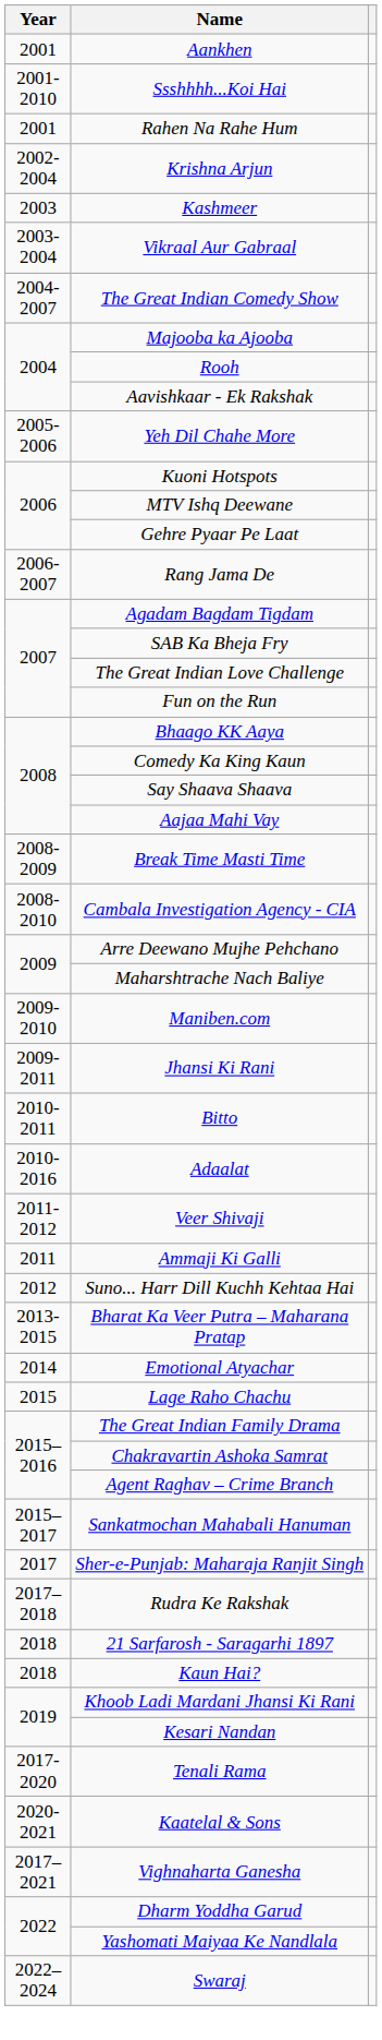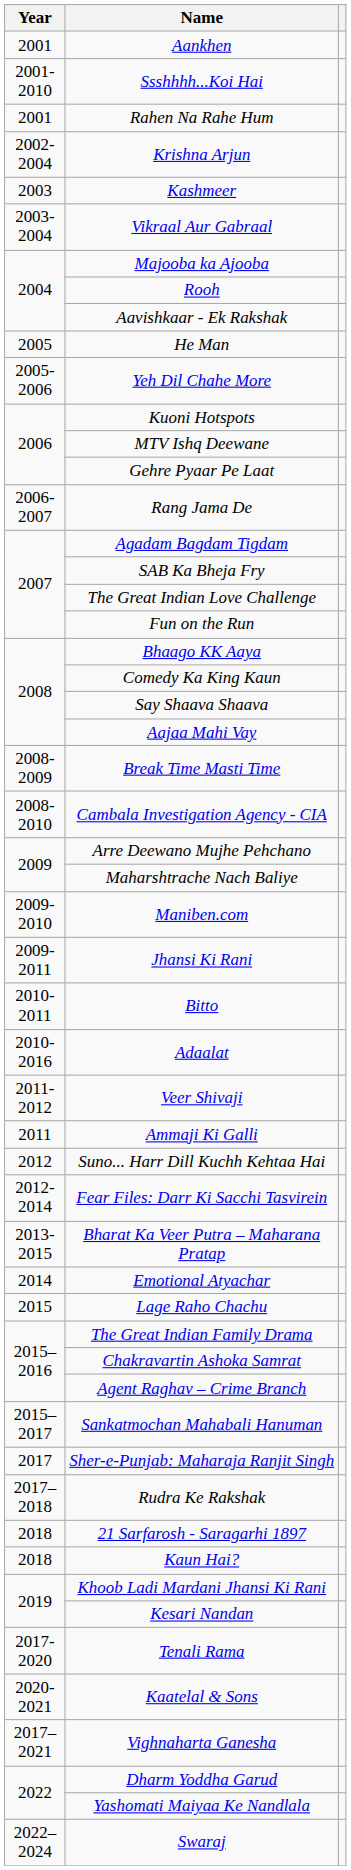 <table class="wikitable" style="text-align:center;">
 <tr>
 <th style="width:50px;">Year</th>
 <th style="width:250px;">Name</th>
 <th scope="col" class="unsortable"></th>
 </tr>
 <tr>
 <td>2001</td>
 <td><em><a href='#'>Aankhen</a></em></td>
 <td></td>
 </tr>
 <tr>
 <td>2001-2010</td>
 <td><em><a href='#'>Ssshhhh...Koi Hai</a></em></td>
 <td></td>
 </tr>
 <tr>
 <td>2001</td>
 <td><em>Rahen Na Rahe Hum</em></td>
 <td></td>
 </tr>
 <tr>
 <td>2002-2004</td>
 <td><em><a href='#'>Krishna Arjun</a></em></td>
 <td></td>
 </tr>
 <tr>
 <td>2003</td>
 <td><em><a href='#'>Kashmeer</a></em></td>
 <td></td>
 </tr>
 <tr>
 <td>2003-2004</td>
 <td><em><a href='#'>Vikraal Aur Gabraal</a></em></td>
 <td></td>
 </tr>
 <tr>
-<td>2004-2007</td>
-<td><em><a href='#'>The Great Indian Comedy Show</a></em></td>
-<td></td>
-</tr>
-<tr>
 <td rowspan="3">2004</td>
 <td><em><a href='#'>Majooba ka Ajooba</a></em></td>
 <td></td>
 </tr>
 <tr>
 <td><em><a href='#'>Rooh</a></em></td>
 <td></td>
 </tr>
 <tr>
 <td><em>Aavishkaar - Ek Rakshak</em></td>
+<td></td>
+</tr>
+<tr>
+<td>2005</td>
+<td><em>He Man</em></td>
 <td></td>
 </tr>
 <tr>
 <td>2005-2006</td>
 <td><em><a href='#'>Yeh Dil Chahe More</a></em></td>
 <td></td>
 </tr>
 <tr>
 <td rowspan="3">2006</td>
 <td><em>Kuoni Hotspots</em></td>
 <td></td>
 </tr>
 <tr>
 <td><em>MTV Ishq Deewane</em></td>
 <td></td>
 </tr>
 <tr>
 <td><em>Gehre Pyaar Pe Laat</em></td>
 <td></td>
 </tr>
 <tr>
 <td>2006-2007</td>
 <td><em>Rang Jama De</em></td>
 <td></td>
 </tr>
 <tr>
 <td rowspan="4">2007</td>
 <td><em><a href='#'>Agadam Bagdam Tigdam</a></em></td>
 <td></td>
 </tr>
 <tr>
 <td><em>SAB Ka Bheja Fry</em></td>
 <td></td>
 </tr>
 <tr>
 <td><em>The Great Indian Love Challenge</em></td>
 <td></td>
 </tr>
 <tr>
 <td><em>Fun on the Run</em></td>
 <td></td>
 </tr>
 <tr>
 <td rowspan="4">2008</td>
 <td><em><a href='#'>Bhaago KK Aaya</a></em></td>
 <td></td>
 </tr>
 <tr>
 <td><em>Comedy Ka King Kaun</em></td>
 <td></td>
 </tr>
 <tr>
 <td><em>Say Shaava Shaava</em></td>
 <td></td>
 </tr>
 <tr>
 <td><em><a href='#'>Aajaa Mahi Vay</a></em></td>
 <td></td>
 </tr>
 <tr>
 <td>2008-2009</td>
 <td><em><a href='#'>Break Time Masti Time</a></em></td>
 <td></td>
 </tr>
 <tr>
 <td>2008-2010</td>
 <td><em><a href='#'>Cambala Investigation Agency - CIA</a></em></td>
 <td></td>
 </tr>
 <tr>
 <td rowspan="2">2009</td>
 <td><em>Arre Deewano Mujhe Pehchano</em></td>
 <td></td>
 </tr>
 <tr>
 <td><em>Maharshtrache Nach Baliye</em></td>
 <td></td>
 </tr>
 <tr>
 <td>2009-2010</td>
 <td><em><a href='#'>Maniben.com</a></em></td>
 <td></td>
 </tr>
 <tr>
 <td>2009-2011</td>
 <td><em><a href='#'>Jhansi Ki Rani</a></em></td>
 <td></td>
 </tr>
 <tr>
 <td>2010-2011</td>
 <td><em><a href='#'>Bitto</a></em></td>
 <td></td>
 </tr>
 <tr>
 <td>2010-2016</td>
 <td><em><a href='#'>Adaalat</a></em></td>
 <td></td>
 </tr>
 <tr>
 <td>2011-2012</td>
 <td><em><a href='#'>Veer Shivaji</a></em></td>
 <td></td>
 </tr>
 <tr>
 <td>2011</td>
 <td><em><a href='#'>Ammaji Ki Galli</a></em></td>
 <td></td>
 </tr>
 <tr>
 <td>2012</td>
 <td><em>Suno... Harr Dill Kuchh Kehtaa Hai</em></td>
 <td></td>
 </tr>
 <tr>
+<td>2012-2014</td>
+<td><em><a href='#'>Fear Files: Darr Ki Sacchi Tasvirein</a></em></td>
+<td></td>
+</tr>
+<tr>
 <td>2013-2015</td>
 <td><em><a href='#'>Bharat Ka Veer Putra – Maharana Pratap</a></em></td>
 <td></td>
 </tr>
 <tr>
 <td>2014</td>
 <td><em><a href='#'>Emotional Atyachar</a></em></td>
 <td></td>
 </tr>
 <tr>
 <td>2015</td>
 <td><em><a href='#'>Lage Raho Chachu</a></em></td>
 <td></td>
 </tr>
 <tr>
 <td rowspan="3">2015–2016</td>
 <td><em><a href='#'>The Great Indian Family Drama</a></em></td>
 <td></td>
 </tr>
 <tr>
 <td><em><a href='#'>Chakravartin Ashoka Samrat</a></em></td>
 <td></td>
 </tr>
 <tr>
 <td><em><a href='#'>Agent Raghav – Crime Branch</a></em></td>
 <td></td>
 </tr>
 <tr>
 <td>2015–2017</td>
 <td><em><a href='#'>Sankatmochan Mahabali Hanuman</a></em></td>
 <td></td>
 </tr>
 <tr>
 <td>2017</td>
 <td><em><a href='#'>Sher-e-Punjab: Maharaja Ranjit Singh</a></em></td>
 <td></td>
 </tr>
 <tr>
 <td>2017–2018</td>
 <td><em>Rudra Ke Rakshak</em></td>
 <td></td>
 </tr>
 <tr>
 <td>2018</td>
 <td><em><a href='#'>21 Sarfarosh - Saragarhi 1897</a> </em></td>
 <td></td>
 </tr>
 <tr>
 <td>2018</td>
 <td><em><a href='#'>Kaun Hai?</a></em></td>
 <td></td>
 </tr>
 <tr>
 <td rowspan="2">2019</td>
 <td><em><a href='#'>Khoob Ladi Mardani Jhansi Ki Rani</a></em></td>
 <td></td>
 </tr>
 <tr>
 <td><em><a href='#'>Kesari Nandan</a></em></td>
 <td></td>
 </tr>
 <tr>
 <td>2017-2020</td>
 <td><em><a href='#'>Tenali Rama</a></em></td>
 <td></td>
 </tr>
 <tr>
 <td>2020-2021</td>
 <td><em><a href='#'>Kaatelal & Sons</a></em></td>
 <td></td>
 </tr>
 <tr>
 <td>2017–2021</td>
 <td><em><a href='#'>Vighnaharta Ganesha</a></em></td>
 <td></td>
 </tr>
 <tr>
 <td rowspan="2">2022</td>
 <td><em><a href='#'>Dharm Yoddha Garud</a></em></td>
 <td></td>
 </tr>
 <tr>
 <td><em><a href='#'>Yashomati Maiyaa Ke Nandlala</a></em></td>
 <td></td>
 </tr>
 <tr>
 <td>2022–2024</td>
 <td><em><a href='#'>Swaraj</a></em></td>
 <td></td>
 </tr>
 </table>
